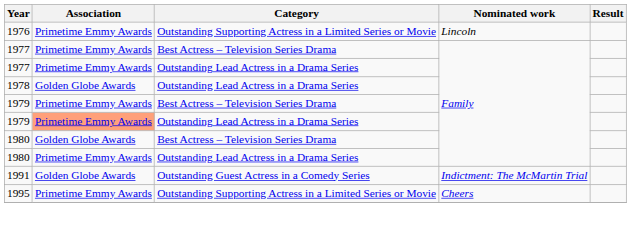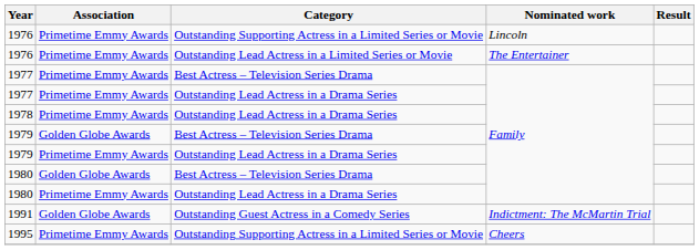 <table class="wikitable sortable">
 <tr>
 <th>Year</th>
 <th>Association</th>
 <th>Category</th>
 <th>Nominated work</th>
 <th>Result</th>
 </tr>
 <tr>
 <td>1976</td>
 <td><a href='#'>Primetime Emmy Awards</a></td>
 <td><a href='#'>Outstanding Supporting Actress in a Limited Series or Movie</a></td>
 <td><em>Lincoln</em></td>
+<td></td>
+</tr>
+<tr>
+<td>1976</td>
+<td><a href='#'>Primetime Emmy Awards</a></td>
+<td><a href='#'>Outstanding Lead Actress in a Limited Series or Movie</a></td>
+<td><em><a href='#'>The Entertainer</a></em></td>
 <td></td>
 </tr>
 <tr>
 <td>1977</td>
 <td><a href='#'>Primetime Emmy Awards</a></td>
 <td><a href='#'>Best Actress – Television Series Drama</a></td>
 <td rowspan="7"><em><a href='#'>Family</a></em></td>
 <td></td>
 </tr>
 <tr>
 <td>1977</td>
 <td><a href='#'>Primetime Emmy Awards</a></td>
 <td><a href='#'>Outstanding Lead Actress in a Drama Series</a></td>
 <td></td>
 </tr>
 <tr>
 <td>1978</td>
-<td><a href='#'>Golden Globe Awards</a></td>
+<td><a href='#'>Primetime Emmy Awards</a></td>
 <td><a href='#'>Outstanding Lead Actress in a Drama Series</a></td>
 <td></td>
 </tr>
 <tr>
 <td>1979</td>
-<td><a href='#'>Primetime Emmy Awards</a></td>
+<td><a href='#'>Golden Globe Awards</a></td>
 <td><a href='#'>Best Actress – Television Series Drama</a></td>
 <td></td>
 </tr>
 <tr>
 <td>1979</td>
-<td style="background: lightsalmon;"><a href='#'>Primetime Emmy Awards</a></td>
+<td><a href='#'>Primetime Emmy Awards</a></td>
 <td><a href='#'>Outstanding Lead Actress in a Drama Series</a></td>
 <td></td>
 </tr>
 <tr>
 <td>1980</td>
 <td><a href='#'>Golden Globe Awards</a></td>
 <td><a href='#'>Best Actress – Television Series Drama</a></td>
 <td></td>
 </tr>
 <tr>
 <td>1980</td>
 <td><a href='#'>Primetime Emmy Awards</a></td>
 <td><a href='#'>Outstanding Lead Actress in a Drama Series</a></td>
 <td></td>
 </tr>
 <tr>
 <td>1991</td>
 <td><a href='#'>Golden Globe Awards</a></td>
 <td><a href='#'>Outstanding Guest Actress in a Comedy Series</a></td>
 <td><em><a href='#'>Indictment: The McMartin Trial</a></em></td>
 <td></td>
 </tr>
 <tr>
 <td>1995</td>
 <td><a href='#'>Primetime Emmy Awards</a></td>
 <td><a href='#'>Outstanding Supporting Actress in a Limited Series or Movie</a></td>
 <td><em><a href='#'>Cheers</a></em></td>
 <td></td>
 </tr>
 <tr>
 </tr>
 </table>
